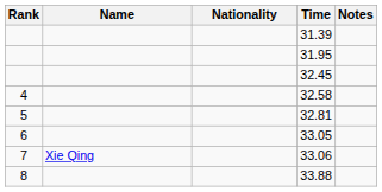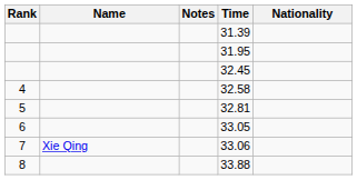 <table class="wikitable sortable" style="text-align:center">
 <tr>
 <th>Rank</th>
 <th style="width:180px">Name</th>
+<th>Notes</th>
+<th>Time</th>
 <th style="width:125px">Nationality</th>
-<th>Time</th>
-<th>Notes</th>
 </tr>
 <tr>
 <td></td>
 <td style="text-align:left;"></td>
+<td></td>
+<td>31.39</td>
 <td style="text-align:left;"></td>
-<td>31.39</td>
-<td></td>
 </tr>
 <tr>
 <td></td>
 <td style="text-align:left;"></td>
+<td></td>
+<td>31.95</td>
 <td style="text-align:left;"></td>
-<td>31.95</td>
-<td></td>
 </tr>
 <tr>
 <td></td>
 <td style="text-align:left;"></td>
+<td></td>
+<td>32.45</td>
 <td style="text-align:left;"></td>
-<td>32.45</td>
-<td></td>
 </tr>
 <tr>
 <td>4</td>
 <td style="text-align:left;"></td>
+<td></td>
+<td>32.58</td>
 <td style="text-align:left;"></td>
-<td>32.58</td>
-<td></td>
 </tr>
 <tr>
 <td>5</td>
 <td style="text-align:left;"></td>
+<td></td>
+<td>32.81</td>
 <td style="text-align:left;"></td>
-<td>32.81</td>
-<td></td>
 </tr>
 <tr>
 <td>6</td>
 <td style="text-align:left;"></td>
+<td></td>
+<td>33.05</td>
 <td style="text-align:left;"></td>
-<td>33.05</td>
-<td></td>
 </tr>
 <tr>
 <td>7</td>
 <td style="text-align:left;"><a href='#'>Xie Qing</a></td>
+<td></td>
+<td>33.06</td>
 <td style="text-align:left;"></td>
-<td>33.06</td>
-<td></td>
 </tr>
 <tr>
 <td>8</td>
 <td style="text-align:left;"></td>
+<td></td>
+<td>33.88</td>
 <td style="text-align:left;"></td>
-<td>33.88</td>
-<td></td>
 </tr>
 </table>
